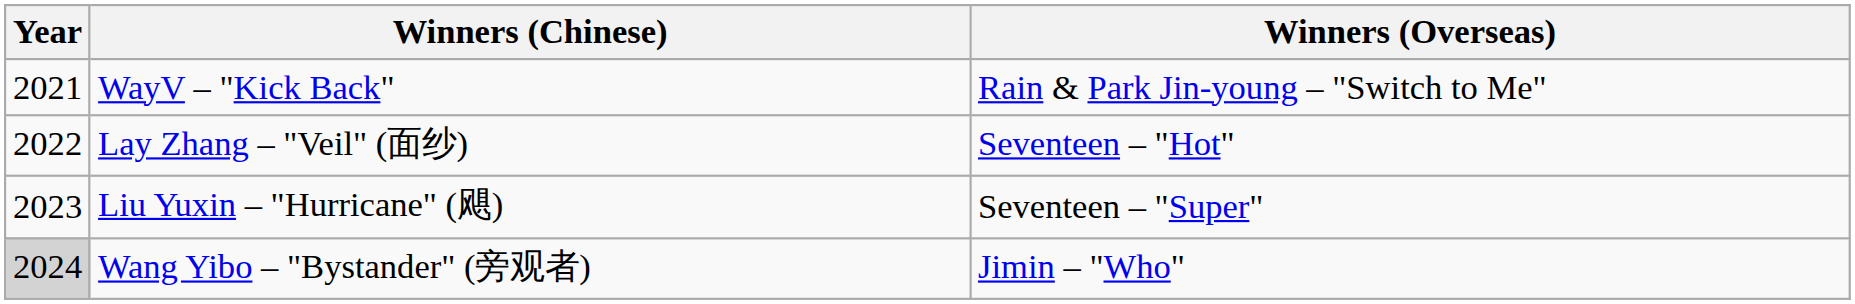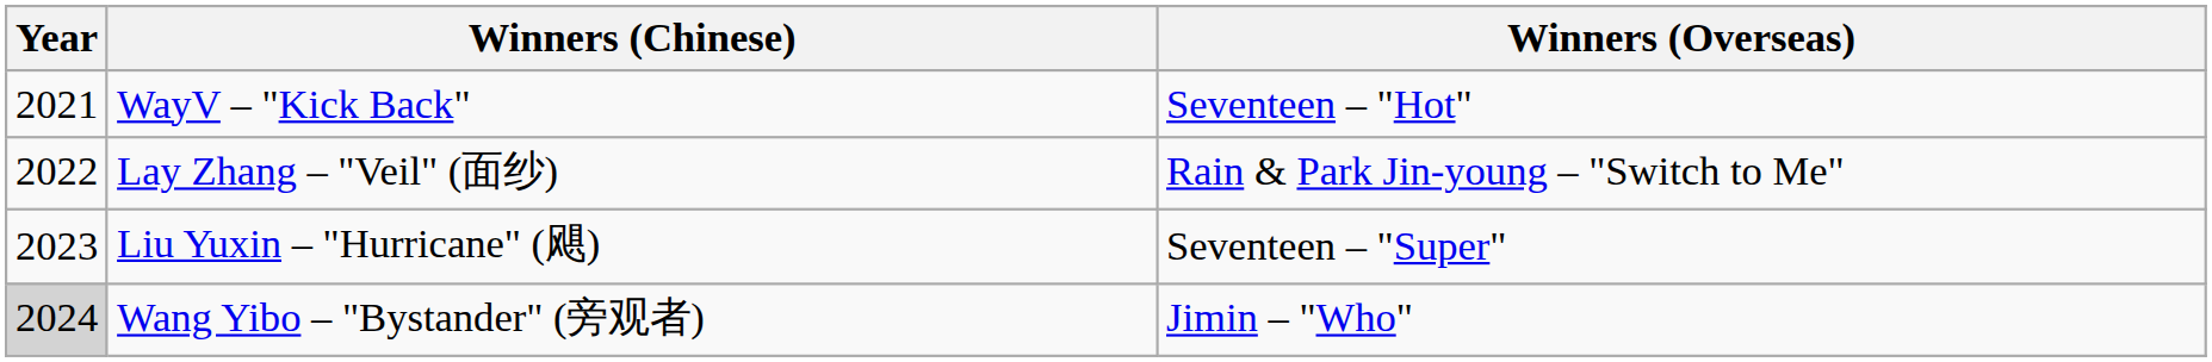 <table class="wikitable">
 <tr>
 <th>Year</th>
 <th style="width:25em;">Winners (Chinese)</th>
 <th style="width:25em;">Winners (Overseas)</th>
 </tr>
 <tr>
 <td>2021</td>
 <td><a href='#'>WayV</a> – "<a href='#'>Kick Back</a>"</td>
-<td><a href='#'>Rain</a> & <a href='#'>Park Jin-young</a> – "Switch to Me"</td>
+<td><a href='#'>Seventeen</a> – "<a href='#'>Hot</a>"</td>
 </tr>
 <tr>
 <td>2022</td>
 <td><a href='#'>Lay Zhang</a> – "Veil" (面纱)</td>
-<td><a href='#'>Seventeen</a> – "<a href='#'>Hot</a>"</td>
+<td><a href='#'>Rain</a> & <a href='#'>Park Jin-young</a> – "Switch to Me"</td>
 </tr>
 <tr>
 <td>2023</td>
 <td><a href='#'>Liu Yuxin</a> – "Hurricane" (飓)</td>
 <td>Seventeen – "<a href='#'>Super</a>"</td>
 </tr>
 <tr>
 <td style="background: lightgrey;">2024</td>
 <td><a href='#'>Wang Yibo</a> – "Bystander" (旁观者)</td>
 <td><a href='#'>Jimin</a> – "<a href='#'>Who</a>"</td>
 </tr>
 </table>
